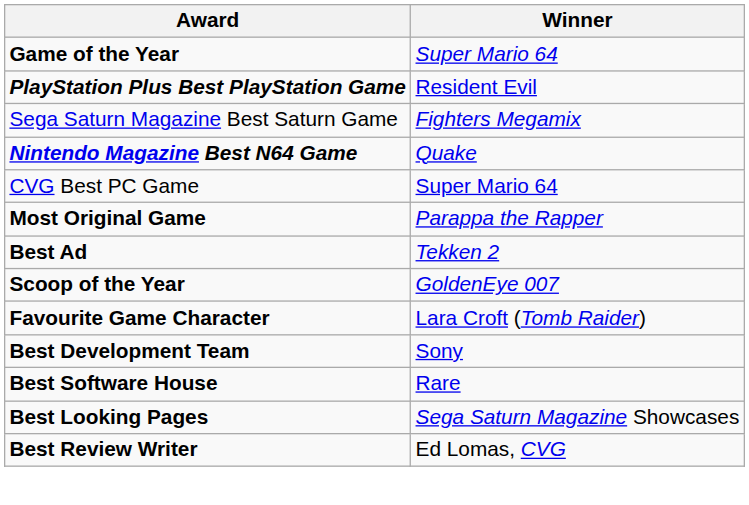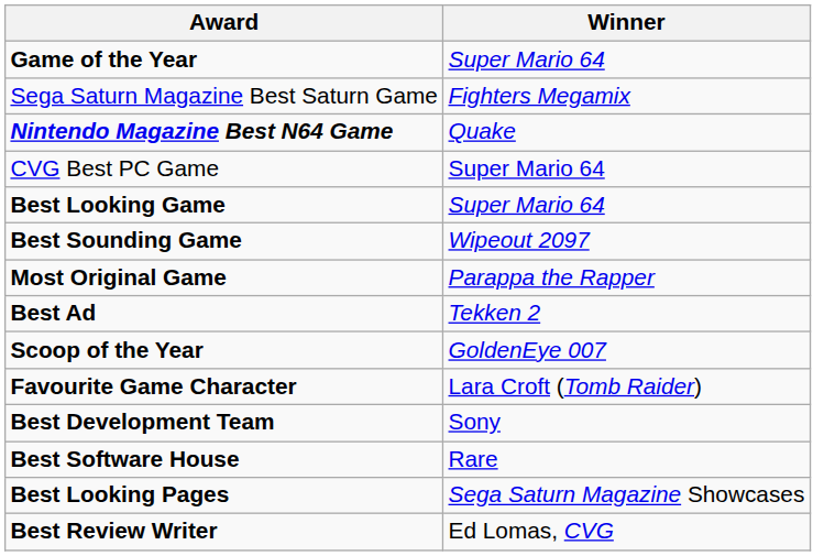 <table class="wikitable">
 <tr>
 <th><strong>Award</strong></th>
 <th><strong>Winner</strong></th>
 </tr>
 <tr>
 <td><strong>Game of the Year</strong></td>
 <td><em><a href='#'>Super Mario 64</a></em></td>
-</tr>
-<tr>
-<td><strong><em>PlayStation Plus<em> Best PlayStation Game<strong></td>
-<td></em><a href='#'>Resident Evil</a><em></td>
 </tr>
 <tr>
 <td></em></strong><a href='#'>Sega Saturn Magazine</a></em> Best Saturn Game</strong></td>
 <td><em><a href='#'>Fighters Megamix</a></em></td>
 </tr>
 <tr>
 <td><strong><em><a href='#'>Nintendo Magazine</a><em> Best N64 Game<strong></td>
 <td><em><a href='#'>Quake</a></em></td>
 </tr>
 <tr>
 <td></em></strong><a href='#'>CVG</a></em> Best PC Game</strong></td>
 <td></em><a href='#'>Super Mario 64</a><em></td>
+</tr>
+<tr>
+<td><strong>Best Looking Game</strong></td>
+<td><em><a href='#'>Super Mario 64</a></em></td>
+</tr>
+<tr>
+<td><strong>Best Sounding Game</strong></td>
+<td><em><a href='#'>Wipeout 2097</a></em></td>
 </tr>
 <tr>
 <td><strong>Most Original Game</strong></td>
 <td><em><a href='#'>Parappa the Rapper</a></em></td>
 </tr>
 <tr>
 <td><strong>Best Ad</strong></td>
 <td><em><a href='#'>Tekken 2</a></em></td>
 </tr>
 <tr>
 <td><strong>Scoop of the Year</strong></td>
 <td><em><a href='#'>GoldenEye 007</a></em></td>
 </tr>
 <tr>
 <td><strong>Favourite Game Character</strong></td>
 <td><a href='#'>Lara Croft</a> (<em><a href='#'>Tomb Raider</a></em>)</td>
 </tr>
 <tr>
 <td><strong>Best Development Team</strong></td>
 <td><a href='#'>Sony</a></td>
 </tr>
 <tr>
 <td><strong>Best Software House</strong></td>
 <td><a href='#'>Rare</a></td>
 </tr>
 <tr>
 <td><strong>Best Looking Pages</strong></td>
 <td><em><a href='#'>Sega Saturn Magazine</a></em> Showcases</td>
 </tr>
 <tr>
 <td><strong>Best Review Writer</strong></td>
 <td>Ed Lomas, <em><a href='#'>CVG</a></em></td>
 </tr>
 </table>
